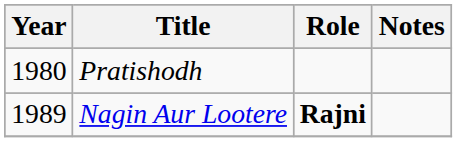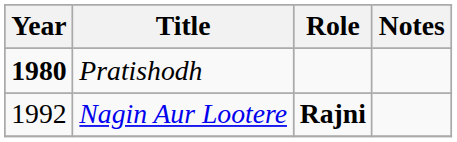 <table class="wikitable sortable">
 <tr>
 <th>Year</th>
 <th>Title</th>
 <th>Role</th>
 <th class="unsortable">Notes</th>
 </tr>
 <tr>
-<td>1980</td>
+<td><strong>1980</strong></td>
 <td><em>Pratishodh</em></td>
 <td></td>
 <td></td>
 </tr>
 <tr>
-<td>1989</td>
+<td>1992</td>
 <td><em><a href='#'>Nagin Aur Lootere</a></em></td>
 <td><strong>Rajni</strong></td>
 <td></td>
 </tr>
 <tr>
 </tr>
 </table>
